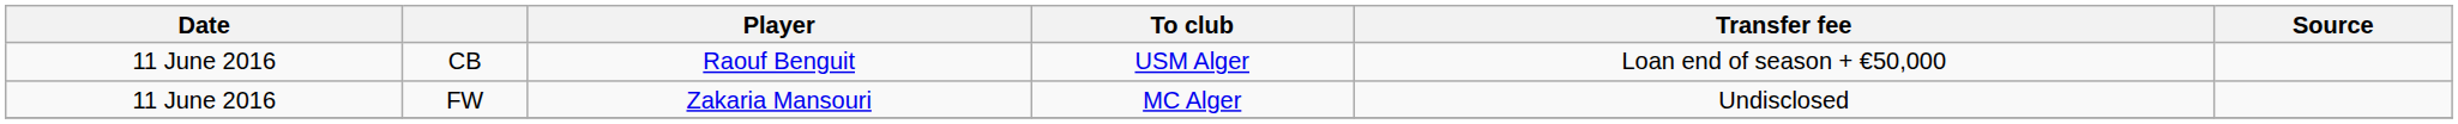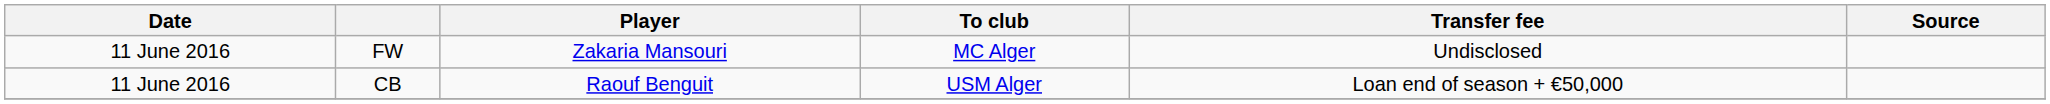 <table class="wikitable sortable" style="width:70%; text-align:center; font-size:85%; text-align:centre;">
 <tr>
 <th>Date</th>
 <th></th>
 <th>Player</th>
 <th>To club</th>
 <th>Transfer fee</th>
 <th>Source</th>
 </tr>
 <tr>
 <td>11 June 2016</td>
+<td>FW</td>
+<td> <a href='#'>Zakaria Mansouri</a></td>
+<td><a href='#'>MC Alger</a></td>
+<td>Undisclosed</td>
+<td></td>
+</tr>
+<tr>
+<td>11 June 2016</td>
 <td>CB</td>
 <td> <a href='#'>Raouf Benguit</a></td>
 <td><a href='#'>USM Alger</a></td>
 <td>Loan end of season + €50,000</td>
 <td></td>
 </tr>
 <tr>
-<td>11 June 2016</td>
-<td>FW</td>
-<td> <a href='#'>Zakaria Mansouri</a></td>
-<td><a href='#'>MC Alger</a></td>
-<td>Undisclosed</td>
-<td></td>
-</tr>
-<tr>
 </tr>
 </table>
